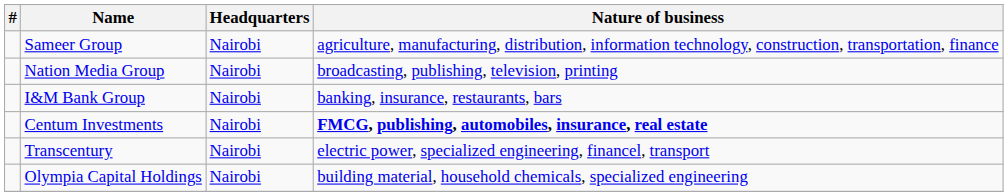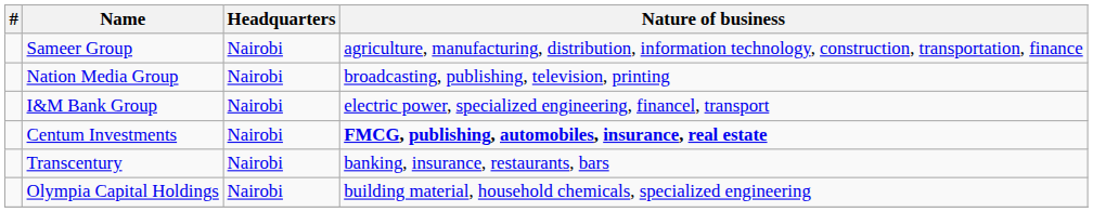 <table class="wikitable sortable">
 <tr>
 <th>#</th>
 <th>Name</th>
 <th>Headquarters</th>
 <th>Nature of business</th>
 </tr>
 <tr>
 <td></td>
 <td><a href='#'>Sameer Group</a></td>
 <td><a href='#'>Nairobi</a></td>
 <td><a href='#'>agriculture</a>, <a href='#'>manufacturing</a>, <a href='#'>distribution</a>, <a href='#'>information technology</a>, <a href='#'>construction</a>, <a href='#'>transportation</a>, <a href='#'>finance</a></td>
 </tr>
 <tr>
 <td></td>
 <td><a href='#'>Nation Media Group</a></td>
 <td><a href='#'>Nairobi</a></td>
 <td><a href='#'>broadcasting</a>, <a href='#'>publishing</a>, <a href='#'>television</a>, <a href='#'>printing</a></td>
 </tr>
 <tr>
 <td></td>
 <td><a href='#'>I&M Bank Group</a></td>
 <td><a href='#'>Nairobi</a></td>
-<td><a href='#'>banking</a>, <a href='#'>insurance</a>, <a href='#'>restaurants</a>, <a href='#'>bars</a></td>
+<td><a href='#'>electric power</a>, <a href='#'>specialized engineering</a>, <a href='#'>financel</a>, <a href='#'>transport</a></td>
 </tr>
 <tr>
 <td></td>
 <td><a href='#'>Centum Investments</a></td>
 <td><a href='#'>Nairobi</a></td>
 <td><strong><a href='#'>FMCG</a>, <a href='#'>publishing</a>, <a href='#'>automobiles</a>, <a href='#'>insurance</a>, <a href='#'>real estate</a></strong></td>
 </tr>
 <tr>
 <td></td>
 <td><a href='#'>Transcentury</a></td>
 <td><a href='#'>Nairobi</a></td>
-<td><a href='#'>electric power</a>, <a href='#'>specialized engineering</a>, <a href='#'>financel</a>, <a href='#'>transport</a></td>
+<td><a href='#'>banking</a>, <a href='#'>insurance</a>, <a href='#'>restaurants</a>, <a href='#'>bars</a></td>
 </tr>
 <tr>
 <td></td>
 <td><a href='#'>Olympia Capital Holdings</a></td>
 <td><a href='#'>Nairobi</a></td>
 <td><a href='#'>building material</a>, <a href='#'>household chemicals</a>, <a href='#'>specialized engineering</a></td>
 </tr>
 <tr>
 </tr>
 </table>
